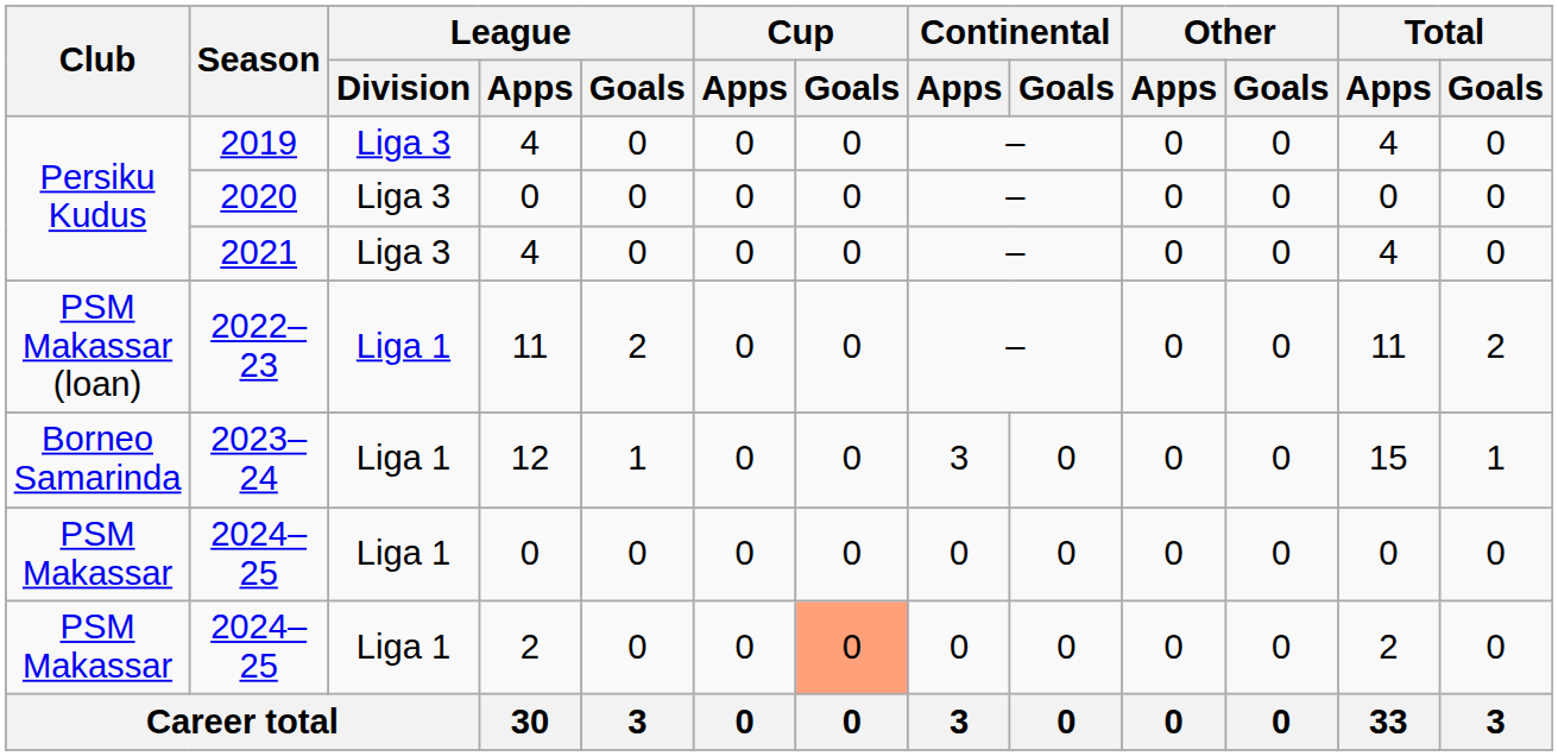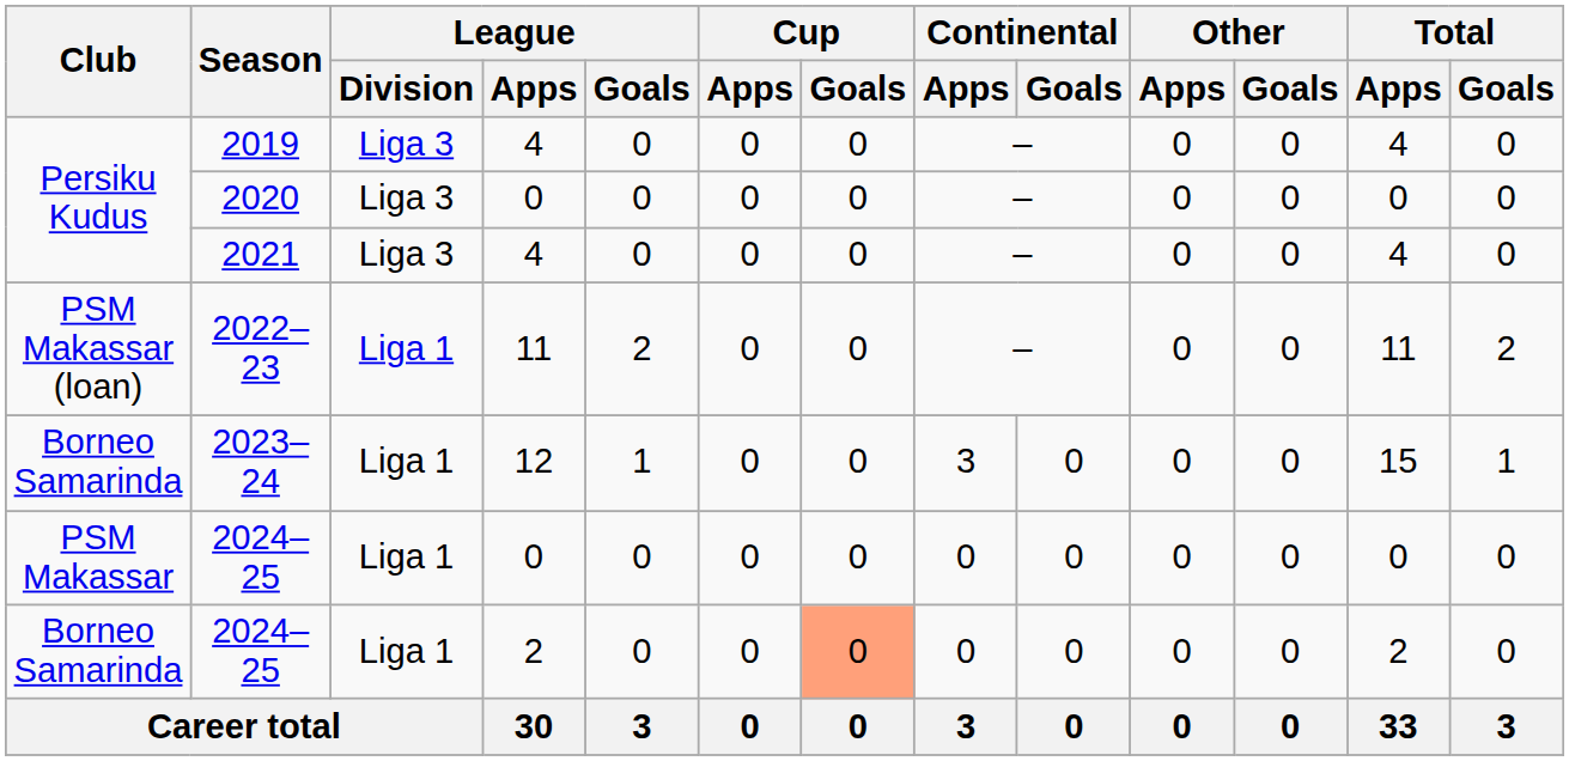 <table class="wikitable" style="text-align: center">
 <tr>
 <th rowspan="2">Club</th>
 <th rowspan="2">Season</th>
 <th colspan="3">League</th>
 <th colspan="2">Cup</th>
 <th colspan="2">Continental</th>
 <th colspan="2">Other</th>
 <th colspan="2">Total</th>
 </tr>
 <tr>
 <th>Division</th>
 <th>Apps</th>
 <th>Goals</th>
 <th>Apps</th>
 <th>Goals</th>
 <th>Apps</th>
 <th>Goals</th>
 <th>Apps</th>
 <th>Goals</th>
 <th>Apps</th>
 <th>Goals</th>
 </tr>
 <tr>
 <td rowspan="3"><a href='#'>Persiku Kudus</a></td>
 <td><a href='#'>2019</a></td>
 <td rowspan="1" valign="center"><a href='#'>Liga 3</a></td>
 <td>4</td>
 <td>0</td>
 <td>0</td>
 <td>0</td>
 <td colspan="2">–</td>
 <td>0</td>
 <td>0</td>
 <td>4</td>
 <td>0</td>
 </tr>
 <tr>
 <td><a href='#'>2020</a></td>
 <td rowspan="1" valign="center">Liga 3</td>
 <td>0</td>
 <td>0</td>
 <td>0</td>
 <td>0</td>
 <td colspan="2">–</td>
 <td>0</td>
 <td>0</td>
 <td>0</td>
 <td>0</td>
 </tr>
 <tr>
 <td><a href='#'>2021</a></td>
 <td rowspan="1" valign="center">Liga 3</td>
 <td>4</td>
 <td>0</td>
 <td>0</td>
 <td>0</td>
 <td colspan="2">–</td>
 <td>0</td>
 <td>0</td>
 <td>4</td>
 <td>0</td>
 </tr>
 <tr>
 <td rowspan="1"><a href='#'>PSM Makassar</a> (loan)</td>
 <td><a href='#'>2022–23</a></td>
 <td rowspan="1" valign="center"><a href='#'>Liga 1</a></td>
 <td>11</td>
 <td>2</td>
 <td>0</td>
 <td>0</td>
 <td colspan="2">–</td>
 <td>0</td>
 <td>0</td>
 <td>11</td>
 <td>2</td>
 </tr>
 <tr>
 <td rowspan="1"><a href='#'>Borneo Samarinda</a></td>
 <td><a href='#'>2023–24</a></td>
 <td rowspan="1" valign="center">Liga 1</td>
 <td>12</td>
 <td>1</td>
 <td>0</td>
 <td>0</td>
 <td>3</td>
 <td>0</td>
 <td>0</td>
 <td>0</td>
 <td>15</td>
 <td>1</td>
 </tr>
 <tr>
 <td rowspan="1"><a href='#'>PSM Makassar</a></td>
 <td><a href='#'>2024–25</a></td>
 <td rowspan="1" valign="center">Liga 1</td>
 <td>0</td>
 <td>0</td>
 <td>0</td>
 <td>0</td>
 <td>0</td>
 <td>0</td>
 <td>0</td>
 <td>0</td>
 <td>0</td>
 <td>0</td>
 </tr>
 <tr>
-<td rowspan="1"><a href='#'>PSM Makassar</a></td>
+<td rowspan="1"><a href='#'>Borneo Samarinda</a></td>
 <td><a href='#'>2024–25</a></td>
 <td rowspan="1" valign="center">Liga 1</td>
 <td>2</td>
 <td>0</td>
 <td>0</td>
 <td style="background: lightsalmon;">0</td>
 <td>0</td>
 <td>0</td>
 <td>0</td>
 <td>0</td>
 <td>2</td>
 <td>0</td>
 </tr>
 <tr>
 <th colspan="3">Career total</th>
 <th>30</th>
 <th>3</th>
 <th>0</th>
 <th>0</th>
 <th>3</th>
 <th>0</th>
 <th>0</th>
 <th>0</th>
 <th>33</th>
 <th>3</th>
 </tr>
 </table>
